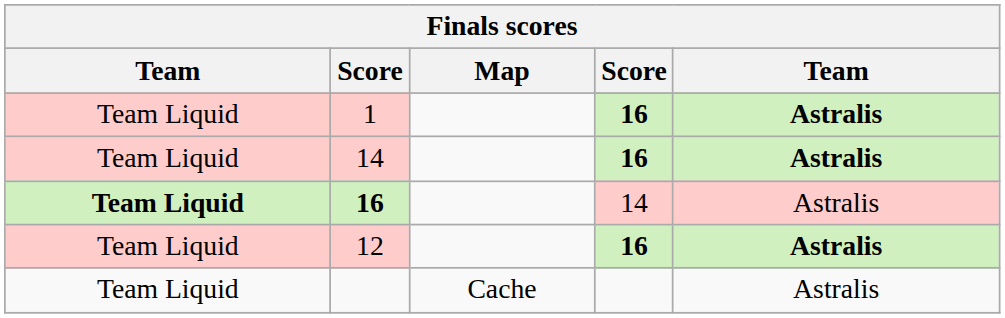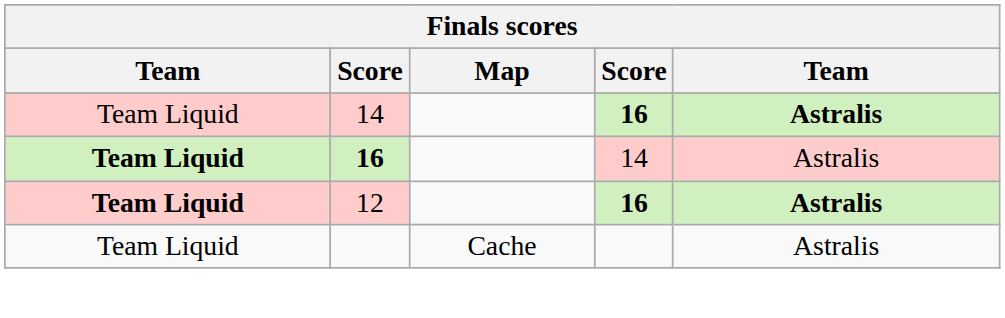 <table class="wikitable" style="text-align: center;">
 <tr>
 <th colspan=5>Finals scores</th>
 </tr>
 <tr>
 <th width="181px">Team</th>
 <th width="20px">Score</th>
 <th width="100px">Map</th>
 <th width="20px">Score</th>
 <th width="181px">Team</th>
-</tr>
-<tr>
-<td style="background: #FFCCCC;">Team Liquid</td>
-<td style="background: #FFCCCC;">1</td>
-<td></td>
-<td style="background: #D0F0C0;"><strong>16</strong></td>
-<td style="background: #D0F0C0;"><strong>Astralis</strong></td>
 </tr>
 <tr>
 <td style="background: #FFCCCC;">Team Liquid</td>
 <td style="background: #FFCCCC;">14</td>
 <td></td>
 <td style="background: #D0F0C0;"><strong>16</strong></td>
 <td style="background: #D0F0C0;"><strong>Astralis</strong></td>
 </tr>
 <tr>
 <td style="background: #D0F0C0;"><strong>Team Liquid</strong></td>
 <td style="background: #D0F0C0;"><strong>16</strong></td>
 <td></td>
 <td style="background: #FFCCCC;">14</td>
 <td style="background: #FFCCCC;">Astralis</td>
 </tr>
 <tr>
-<td style="background: #FFCCCC;">Team Liquid</td>
+<td style="background: #FFCCCC;"><strong>Team Liquid</strong></td>
 <td style="background: #FFCCCC;">12</td>
 <td></td>
 <td style="background: #D0F0C0;"><strong>16</strong></td>
 <td style="background: #D0F0C0;"><strong>Astralis</strong></td>
 </tr>
 <tr>
 <td>Team Liquid</td>
 <td></td>
 <td>Cache</td>
 <td></td>
 <td>Astralis</td>
 </tr>
 </table>
